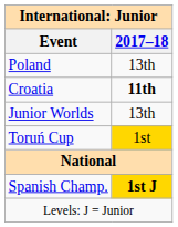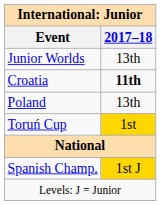 <table class="wikitable" style="text-align:center">
 <tr>
 <th style="background-color: #ffdead; " colspan=2 align=center>International: Junior</th>
 </tr>
 <tr>
 <th>Event</th>
 <th><a href='#'>2017–18</a></th>
 </tr>
 <tr>
-<td align=left> <a href='#'>Poland</a></td>
+<td align=left><a href='#'>Junior Worlds</a></td>
 <td>13th</td>
 </tr>
 <tr>
 <td align=left> <a href='#'>Croatia</a></td>
 <td><strong>11th</strong></td>
 </tr>
 <tr>
-<td align=left><a href='#'>Junior Worlds</a></td>
+<td align=left> <a href='#'>Poland</a></td>
 <td>13th</td>
 </tr>
 <tr>
 <td align=left><a href='#'>Toruń Cup</a></td>
 <td bgcolor=gold>1st</td>
 </tr>
 <tr>
 <th style="background-color: #ffdead; " colspan=2 align=center>National</th>
 </tr>
 <tr>
 <td align=left><a href='#'>Spanish Champ.</a></td>
-<td bgcolor=gold><strong>1st J</strong></td>
+<td bgcolor=gold>1st J</td>
 </tr>
 <tr>
 <td colspan=2 align=center><small> Levels: J = Junior </small></td>
 </tr>
 </table>
